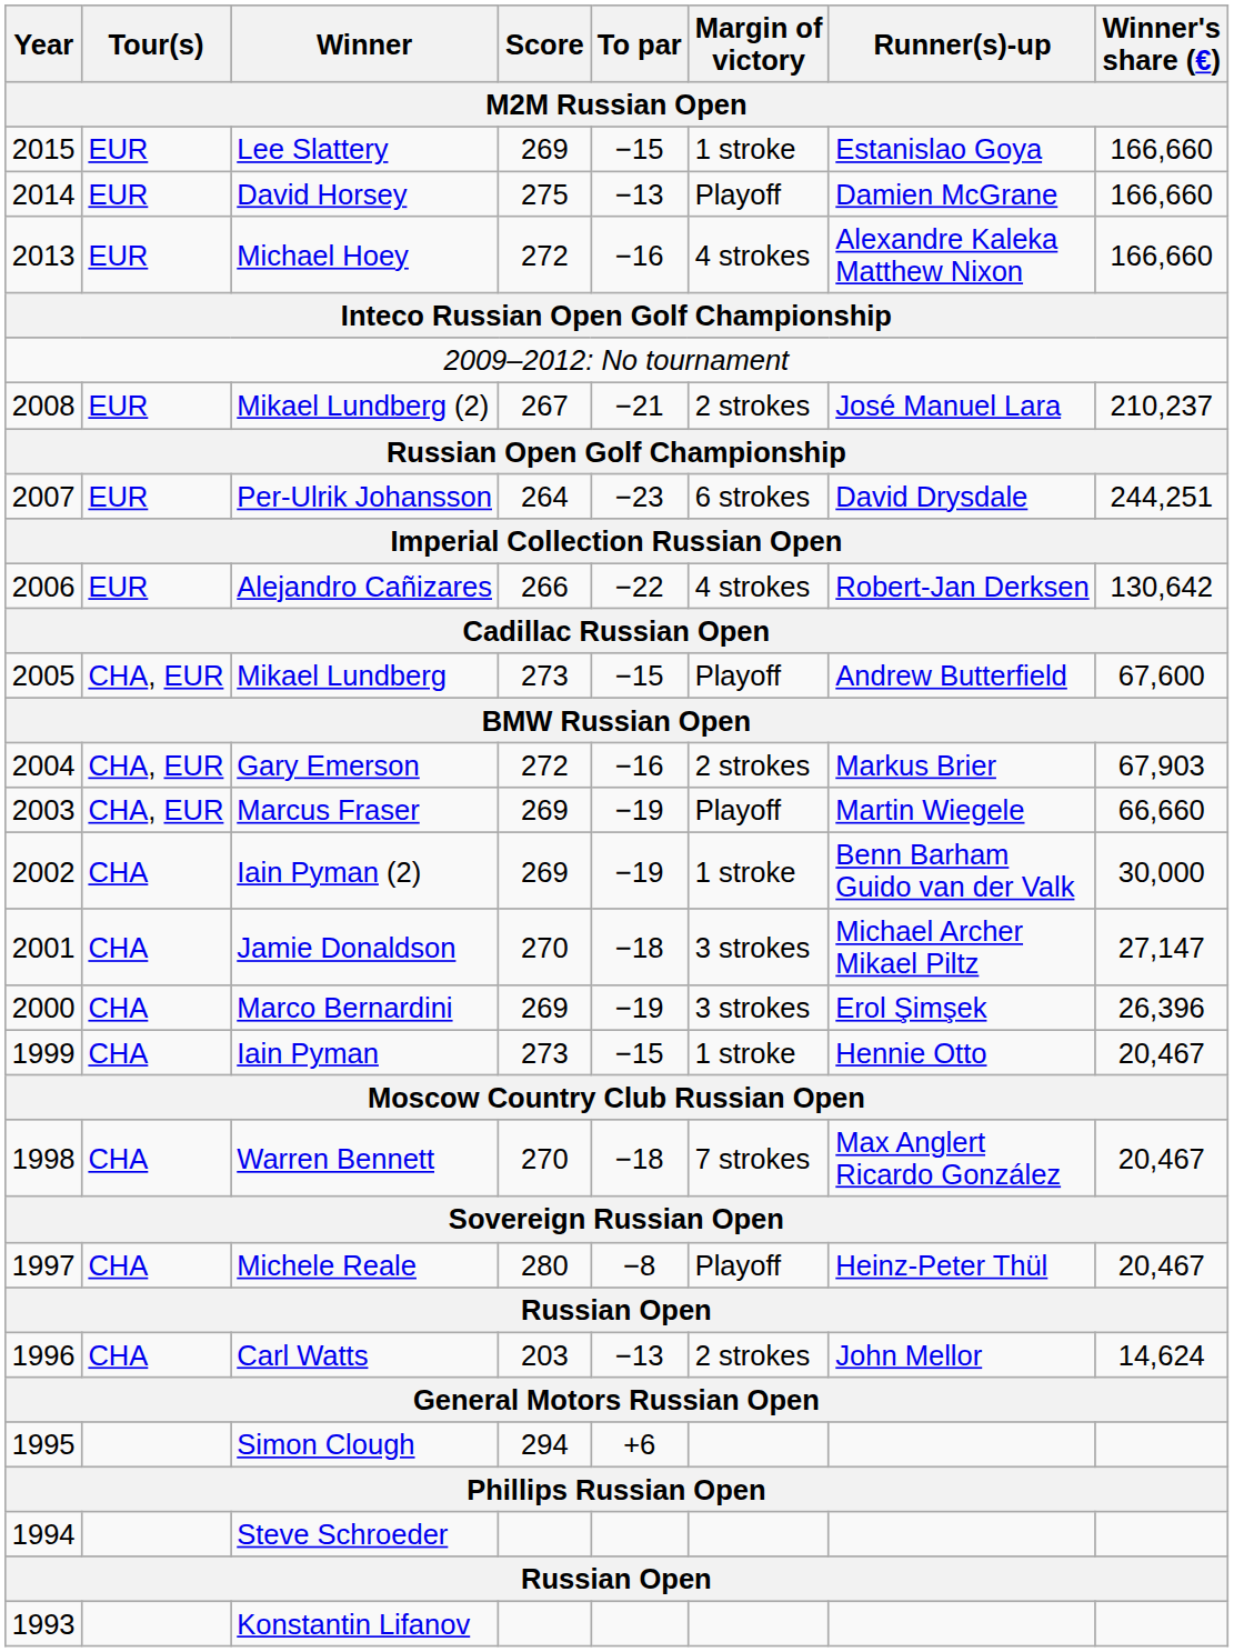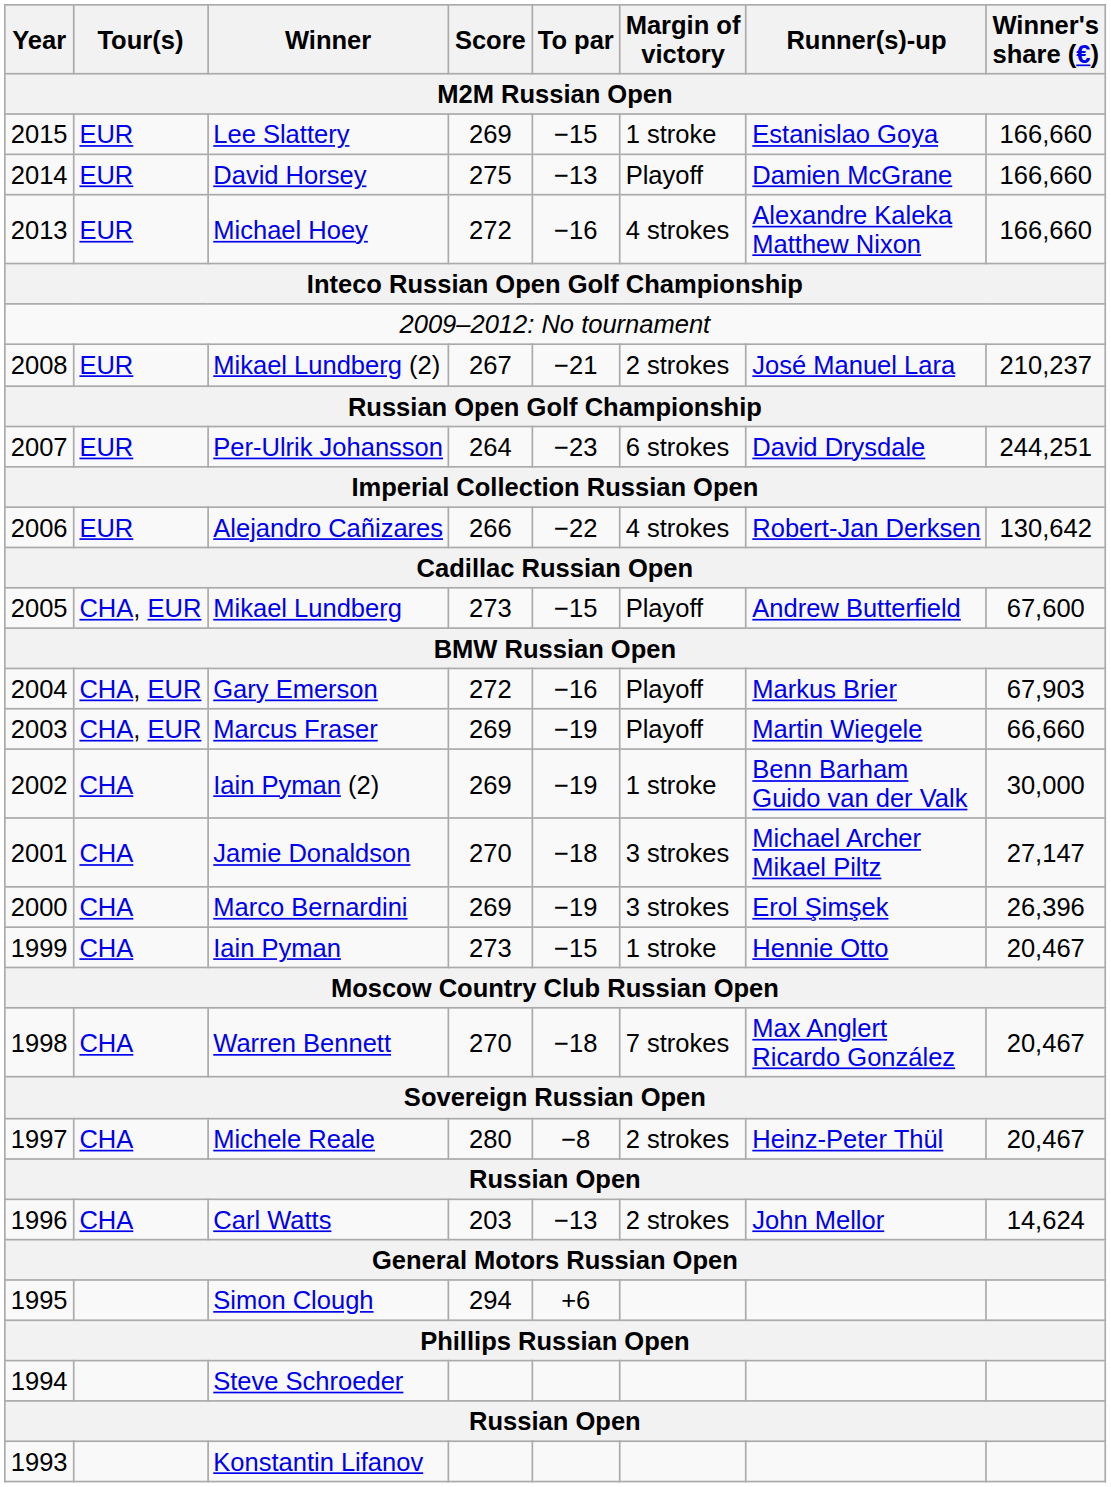 <table class="wikitable" style="font-size:95%">
 <tr>
 <th>Year</th>
 <th>Tour(s)</th>
 <th>Winner</th>
 <th>Score</th>
 <th>To par</th>
 <th>Margin of<br>victory</th>
 <th>Runner(s)-up</th>
 <th>Winner's<br>share (<a href='#'>€</a>)</th>
 </tr>
 <tr>
 <th colspan=8>M2M Russian Open</th>
 </tr>
 <tr>
 <td>2015</td>
 <td><a href='#'>EUR</a></td>
 <td> <a href='#'>Lee Slattery</a></td>
 <td align=center>269</td>
 <td align=center>−15</td>
 <td>1 stroke</td>
 <td> <a href='#'>Estanislao Goya</a></td>
 <td align=center>166,660</td>
 </tr>
 <tr>
 <td>2014</td>
 <td><a href='#'>EUR</a></td>
 <td> <a href='#'>David Horsey</a></td>
 <td align=center>275</td>
 <td align=center>−13</td>
 <td>Playoff</td>
 <td> <a href='#'>Damien McGrane</a></td>
 <td align=center>166,660</td>
 </tr>
 <tr>
 <td>2013</td>
 <td><a href='#'>EUR</a></td>
 <td> <a href='#'>Michael Hoey</a></td>
 <td align=center>272</td>
 <td align=center>−16</td>
 <td>4 strokes</td>
 <td> <a href='#'>Alexandre Kaleka</a><br> <a href='#'>Matthew Nixon</a></td>
 <td align=center>166,660</td>
 </tr>
 <tr>
 <th colspan=8>Inteco Russian Open Golf Championship</th>
 </tr>
 <tr>
 <td colspan=8 align=center><em>2009–2012: No tournament</em></td>
 </tr>
 <tr>
 <td>2008</td>
 <td><a href='#'>EUR</a></td>
 <td> <a href='#'>Mikael Lundberg</a> (2)</td>
 <td align=center>267</td>
 <td align=center>−21</td>
 <td>2 strokes</td>
 <td> <a href='#'>José Manuel Lara</a></td>
 <td align=center>210,237</td>
 </tr>
 <tr>
 <th colspan=8>Russian Open Golf Championship</th>
 </tr>
 <tr>
 <td>2007</td>
 <td><a href='#'>EUR</a></td>
 <td> <a href='#'>Per-Ulrik Johansson</a></td>
 <td align=center>264</td>
 <td align=center>−23</td>
 <td>6 strokes</td>
 <td> <a href='#'>David Drysdale</a></td>
 <td align=center>244,251</td>
 </tr>
 <tr>
 <th colspan=8>Imperial Collection Russian Open</th>
 </tr>
 <tr>
 <td>2006</td>
 <td><a href='#'>EUR</a></td>
 <td> <a href='#'>Alejandro Cañizares</a></td>
 <td align=center>266</td>
 <td align=center>−22</td>
 <td>4 strokes</td>
 <td> <a href='#'>Robert-Jan Derksen</a></td>
 <td align=center>130,642</td>
 </tr>
 <tr>
 <th colspan=8>Cadillac Russian Open</th>
 </tr>
 <tr>
 <td>2005</td>
 <td><a href='#'>CHA</a>, <a href='#'>EUR</a></td>
 <td> <a href='#'>Mikael Lundberg</a></td>
 <td align=center>273</td>
 <td align=center>−15</td>
 <td>Playoff</td>
 <td> <a href='#'>Andrew Butterfield</a></td>
 <td align=center>67,600</td>
 </tr>
 <tr>
 <th colspan=8>BMW Russian Open</th>
 </tr>
 <tr>
 <td>2004</td>
 <td><a href='#'>CHA</a>, <a href='#'>EUR</a></td>
 <td> <a href='#'>Gary Emerson</a></td>
 <td align=center>272</td>
 <td align=center>−16</td>
-<td>2 strokes</td>
+<td>Playoff</td>
 <td> <a href='#'>Markus Brier</a></td>
 <td align=center>67,903</td>
 </tr>
 <tr>
 <td>2003</td>
 <td><a href='#'>CHA</a>, <a href='#'>EUR</a></td>
 <td> <a href='#'>Marcus Fraser</a></td>
 <td align=center>269</td>
 <td align=center>−19</td>
 <td>Playoff</td>
 <td> <a href='#'>Martin Wiegele</a></td>
 <td align=center>66,660</td>
 </tr>
 <tr>
 <td>2002</td>
 <td><a href='#'>CHA</a></td>
 <td> <a href='#'>Iain Pyman</a> (2)</td>
 <td align=center>269</td>
 <td align=center>−19</td>
 <td>1 stroke</td>
 <td> <a href='#'>Benn Barham</a><br> <a href='#'>Guido van der Valk</a></td>
 <td align=center>30,000</td>
 </tr>
 <tr>
 <td>2001</td>
 <td><a href='#'>CHA</a></td>
 <td> <a href='#'>Jamie Donaldson</a></td>
 <td align=center>270</td>
 <td align=center>−18</td>
 <td>3 strokes</td>
 <td> <a href='#'>Michael Archer</a><br> <a href='#'>Mikael Piltz</a></td>
 <td align=center>27,147</td>
 </tr>
 <tr>
 <td>2000</td>
 <td><a href='#'>CHA</a></td>
 <td> <a href='#'>Marco Bernardini</a></td>
 <td align=center>269</td>
 <td align=center>−19</td>
 <td>3 strokes</td>
 <td> <a href='#'>Erol Şimşek</a></td>
 <td align=center>26,396</td>
 </tr>
 <tr>
 <td>1999</td>
 <td><a href='#'>CHA</a></td>
 <td> <a href='#'>Iain Pyman</a></td>
 <td align=center>273</td>
 <td align=center>−15</td>
 <td>1 stroke</td>
 <td> <a href='#'>Hennie Otto</a></td>
 <td align=center>20,467</td>
 </tr>
 <tr>
 <th colspan=8>Moscow Country Club Russian Open</th>
 </tr>
 <tr>
 <td>1998</td>
 <td><a href='#'>CHA</a></td>
 <td> <a href='#'>Warren Bennett</a></td>
 <td align=center>270</td>
 <td align=center>−18</td>
 <td>7 strokes</td>
 <td> <a href='#'>Max Anglert</a><br> <a href='#'>Ricardo González</a></td>
 <td align=center>20,467</td>
 </tr>
 <tr>
 <th colspan=8>Sovereign Russian Open</th>
 </tr>
 <tr>
 <td>1997</td>
 <td><a href='#'>CHA</a></td>
 <td> <a href='#'>Michele Reale</a></td>
 <td align=center>280</td>
 <td align=center>−8</td>
-<td>Playoff</td>
+<td>2 strokes</td>
 <td> <a href='#'>Heinz-Peter Thül</a></td>
 <td align=center>20,467</td>
 </tr>
 <tr>
 <th colspan=8>Russian Open</th>
 </tr>
 <tr>
 <td>1996</td>
 <td><a href='#'>CHA</a></td>
 <td> <a href='#'>Carl Watts</a></td>
 <td align=center>203</td>
 <td align=center>−13</td>
 <td>2 strokes</td>
 <td> <a href='#'>John Mellor</a></td>
 <td align=center>14,624</td>
 </tr>
 <tr>
 <th colspan=8>General Motors Russian Open</th>
 </tr>
 <tr>
 <td>1995</td>
 <td></td>
 <td> <a href='#'>Simon Clough</a></td>
 <td align=center>294</td>
 <td align=center>+6</td>
 <td></td>
 <td></td>
 <td></td>
 </tr>
 <tr>
 <th colspan=8>Phillips Russian Open</th>
 </tr>
 <tr>
 <td>1994</td>
 <td></td>
 <td> <a href='#'>Steve Schroeder</a></td>
 <td></td>
 <td></td>
 <td></td>
 <td></td>
 <td></td>
 </tr>
 <tr>
 <th colspan=8>Russian Open</th>
 </tr>
 <tr>
 <td>1993</td>
 <td></td>
 <td> <a href='#'>Konstantin Lifanov</a></td>
 <td></td>
 <td></td>
 <td></td>
 <td></td>
 <td></td>
 </tr>
 </table>
